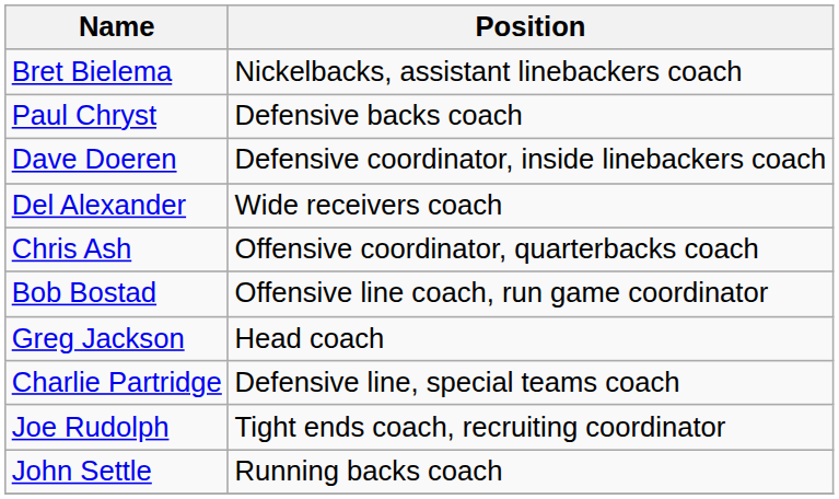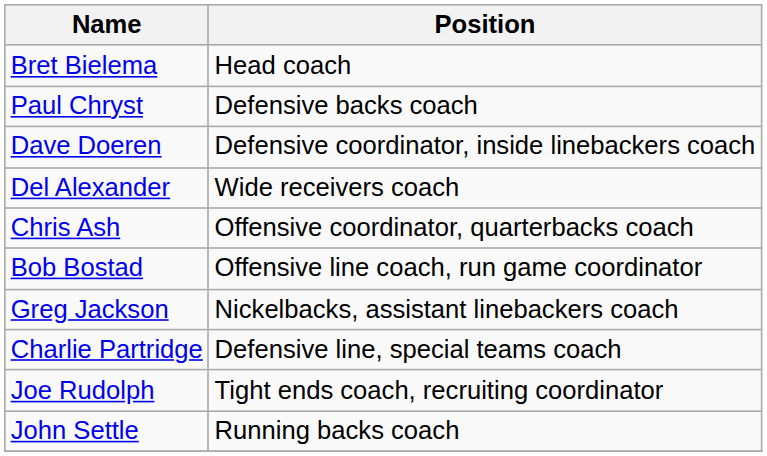 <table class="wikitable">
 <tr>
 <th>Name</th>
 <th>Position</th>
 </tr>
 <tr>
 <td><a href='#'>Bret Bielema</a></td>
-<td>Nickelbacks, assistant linebackers coach</td>
+<td>Head coach</td>
 </tr>
 <tr>
 <td><a href='#'>Paul Chryst</a></td>
 <td>Defensive backs coach</td>
 </tr>
 <tr>
 <td><a href='#'>Dave Doeren</a></td>
 <td>Defensive coordinator, inside linebackers coach</td>
 </tr>
 <tr>
 <td><a href='#'>Del Alexander</a></td>
 <td>Wide receivers coach</td>
 </tr>
 <tr>
 <td><a href='#'>Chris Ash</a></td>
 <td>Offensive coordinator, quarterbacks coach</td>
 </tr>
 <tr>
 <td><a href='#'>Bob Bostad</a></td>
 <td>Offensive line coach, run game coordinator</td>
 </tr>
 <tr>
 <td><a href='#'>Greg Jackson</a></td>
-<td>Head coach</td>
+<td>Nickelbacks, assistant linebackers coach</td>
 </tr>
 <tr>
 <td><a href='#'>Charlie Partridge</a></td>
 <td>Defensive line, special teams coach</td>
 </tr>
 <tr>
 <td><a href='#'>Joe Rudolph</a></td>
 <td>Tight ends coach, recruiting coordinator</td>
 </tr>
 <tr>
 <td><a href='#'>John Settle</a></td>
 <td>Running backs coach</td>
 </tr>
 <tr>
 </tr>
 </table>
